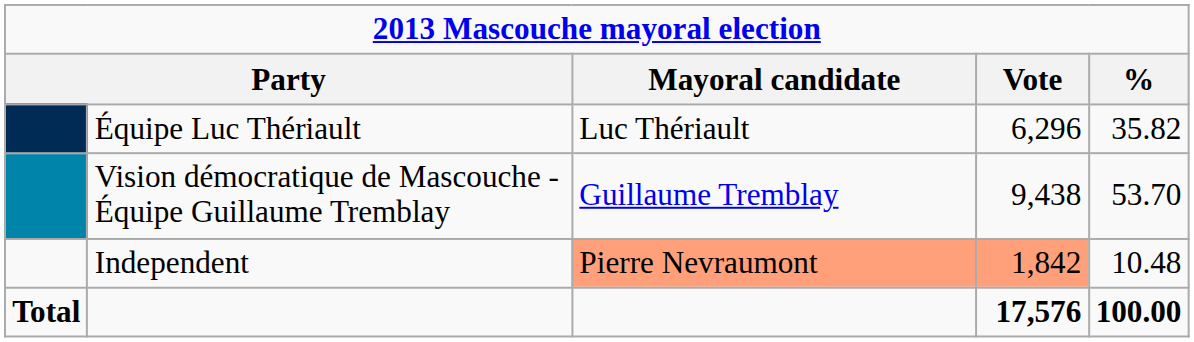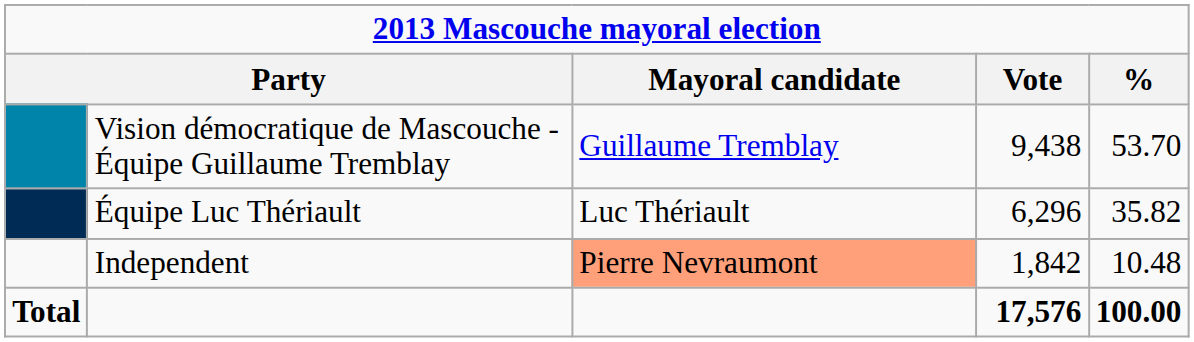 <table class="wikitable">
 <tr>
 <td colspan="5" style="text-align:center;"><strong><a href='#'>2013 Mascouche mayoral election</a></strong></td>
 </tr>
 <tr>
 <th bgcolor="#DDDDFF" width="230px" colspan="2">Party</th>
 <th bgcolor="#DDDDFF" width="200px">Mayoral candidate</th>
 <th bgcolor="#DDDDFF" width="50px">Vote</th>
 <th bgcolor="#DDDDFF" width="30px">%</th>
 </tr>
 <tr>
+<td bgcolor=#0084AA width="30px"> </td>
+<td>Vision démocratique de Mascouche - Équipe Guillaume Tremblay</td>
+<td><a href='#'>Guillaume Tremblay</a></td>
+<td align=right>9,438</td>
+<td align=right>53.70</td>
+</tr>
+<tr>
 <td bgcolor=#002B54 width="30px"> </td>
 <td>Équipe Luc Thériault</td>
 <td>Luc Thériault</td>
 <td align=right>6,296</td>
 <td align=right>35.82</td>
 </tr>
 <tr>
-<td bgcolor=#0084AA width="30px"> </td>
-<td>Vision démocratique de Mascouche - Équipe Guillaume Tremblay</td>
-<td><a href='#'>Guillaume Tremblay</a></td>
-<td align=right>9,438</td>
-<td align=right>53.70</td>
-</tr>
-<tr>
 <td> </td>
 <td>Independent</td>
 <td style="background: lightsalmon;">Pierre Nevraumont</td>
-<td align=right style="background: lightsalmon;">1,842</td>
+<td align=right>1,842</td>
 <td align=right>10.48</td>
 </tr>
 <tr>
 <td><strong>Total</strong></td>
 <td></td>
 <td></td>
 <td align=right><strong>17,576</strong></td>
 <td align=right><strong>100.00</strong></td>
 </tr>
 </table>
